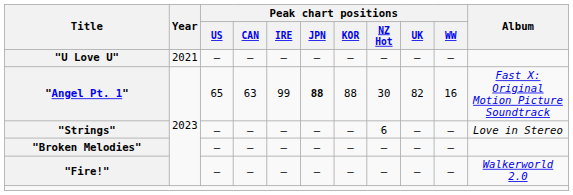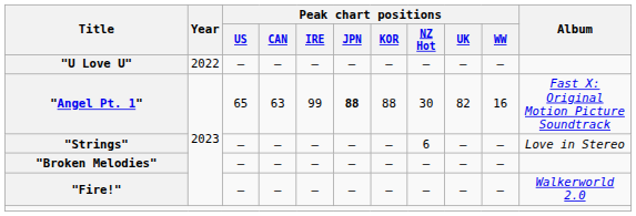 <table class="wikitable plainrowheaders" style="text-align:center;">
 <tr>
 <th scope="col" rowspan="2" style="width:15em;">Title</th>
 <th scope="col" rowspan="2">Year</th>
 <th scope="col" colspan="8">Peak chart positions</th>
 <th scope="col" rowspan="2" style="width:9em;">Album</th>
 </tr>
 <tr>
 <th scope="col" style="width:3em;font-size:90%;"><a href='#'>US</a><br></th>
 <th scope="col" style="width:3em;font-size:90%;"><a href='#'>CAN</a><br></th>
 <th scope="col" style="width:3em;font-size:90%;"><a href='#'>IRE</a><br></th>
 <th scope="col" style="width:3em;font-size:90%;"><a href='#'>JPN</a><br></th>
 <th scope="col" style="width:3em;font-size:90%;"><a href='#'>KOR</a><br></th>
 <th scope="col" style="width:3em;font-size:90%;"><a href='#'>NZ Hot</a></th>
 <th scope="col" style="width:3em;font-size:90%;"><a href='#'>UK</a><br></th>
 <th scope="col" style="width:3em;font-size:90%;"><a href='#'>WW</a><br></th>
 </tr>
 <tr>
 <th scope="row">"U Love U"<br></th>
-<td>2021</td>
+<td>2022</td>
 <td>—</td>
 <td>—</td>
 <td>—</td>
 <td>—</td>
 <td>—</td>
 <td>—</td>
 <td>—</td>
 <td>—</td>
 <td></td>
 </tr>
 <tr>
 <th scope="row">"<a href='#'>Angel Pt. 1</a>"<br></th>
 <td rowspan="4">2023</td>
 <td>65</td>
 <td>63</td>
 <td>99</td>
 <td><strong>88</strong></td>
 <td>88</td>
 <td>30<br></td>
 <td>82</td>
 <td>16</td>
 <td><em><a href='#'>Fast X: Original Motion Picture Soundtrack</a></em></td>
 </tr>
 <tr>
 <th scope="row">"Strings"<br></th>
 <td>—</td>
 <td>—</td>
 <td>—</td>
 <td>—</td>
 <td>—</td>
 <td>6</td>
 <td>—</td>
 <td>—</td>
 <td><em>Love in Stereo</em></td>
 </tr>
 <tr>
 <th scope="row">"Broken Melodies"<br></th>
 <td>—</td>
 <td>—</td>
 <td>—</td>
 <td>—</td>
 <td>—</td>
 <td>—</td>
 <td>—</td>
 <td>—</td>
 <td></td>
 </tr>
 <tr>
 <th scope="row">"Fire!"<br></th>
 <td>—</td>
 <td>—</td>
 <td>—</td>
 <td>—</td>
 <td>—</td>
 <td>—</td>
 <td>—</td>
 <td>—</td>
 <td><em><a href='#'>Walkerworld 2.0</a></em></td>
 </tr>
 <tr>
 <td colspan="15"></td>
 </tr>
 </table>
